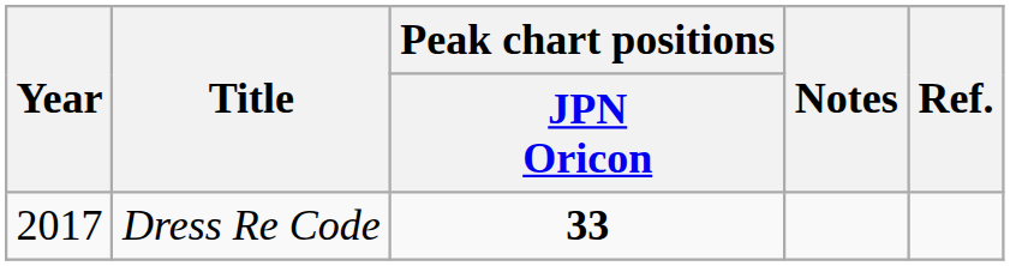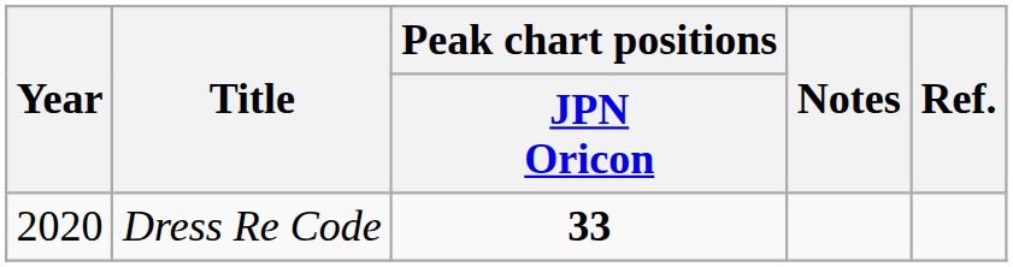 <table class="wikitable">
 <tr>
 <th rowspan="2">Year</th>
 <th rowspan="2">Title</th>
 <th>Peak chart positions</th>
 <th rowspan="2">Notes</th>
 <th rowspan="2">Ref.</th>
 </tr>
 <tr>
 <th><a href='#'>JPN</a><br><a href='#'>Oricon</a></th>
 </tr>
 <tr>
-<td>2017</td>
+<td>2020</td>
 <td><em>Dress Re Code</em></td>
 <td align="center"><strong>33</strong></td>
 <td></td>
 <td></td>
 </tr>
 </table>
